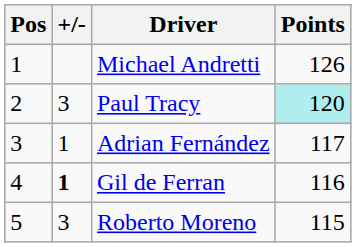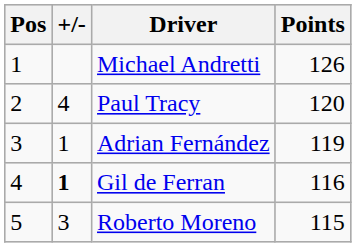 <table class="wikitable" style="font-size: 95%;">
 <tr>
 <th>Pos</th>
 <th>+/-</th>
 <th>Driver</th>
 <th>Points</th>
 </tr>
 <tr>
 <td>1</td>
 <td align="left"></td>
 <td> <a href='#'>Michael Andretti</a></td>
 <td align="right">126</td>
 </tr>
 <tr>
 <td>2</td>
-<td align="left"> 3</td>
+<td align="left"> 4</td>
 <td> <a href='#'>Paul Tracy</a></td>
-<td align="right" style="background: paleturquoise;">120</td>
+<td align="right">120</td>
 </tr>
 <tr>
 <td>3</td>
 <td align="left"> 1</td>
 <td> <a href='#'>Adrian Fernández</a></td>
-<td align="right">117</td>
+<td align="right">119</td>
 </tr>
 <tr>
 <td>4</td>
 <td align="left"><strong> 1</strong></td>
 <td> <a href='#'>Gil de Ferran</a></td>
 <td align="right">116</td>
 </tr>
 <tr>
 <td>5</td>
 <td align="left"> 3</td>
 <td> <a href='#'>Roberto Moreno</a></td>
 <td align="right">115</td>
 </tr>
 </table>
